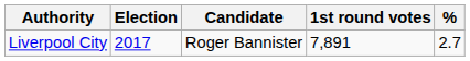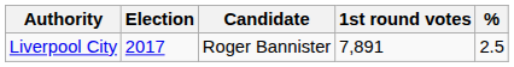 <table class="wikitable">
 <tr>
 <th>Authority</th>
 <th>Election</th>
 <th>Candidate</th>
 <th>1st round votes</th>
 <th>%</th>
 </tr>
 <tr>
 <td><a href='#'>Liverpool City</a></td>
 <td><a href='#'>2017</a></td>
 <td>Roger Bannister</td>
 <td>7,891</td>
-<td>2.7</td>
+<td>2.5</td>
 </tr>
 </table>
